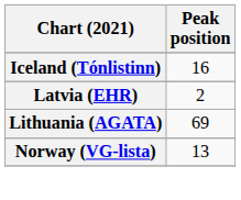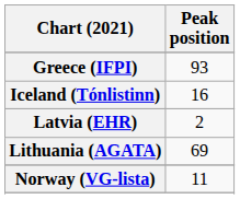 <table class="wikitable sortable plainrowheaders" style="text-align:center">
 <tr>
 <th scope="col">Chart (2021)</th>
 <th scope="col">Peak<br>position</th>
 </tr>
 <tr>
+</tr>
+<tr>
+<th scope="row">Greece (<a href='#'>IFPI</a>)</th>
+<td>93</td>
 </tr>
 <tr>
 <th scope="row">Iceland (<a href='#'>Tónlistinn</a>)</th>
 <td>16</td>
 </tr>
 <tr>
 </tr>
 <tr>
 <th scope="row">Latvia (<a href='#'>EHR</a>)</th>
 <td>2</td>
 </tr>
 <tr>
 <th scope="row">Lithuania (<a href='#'>AGATA</a>)</th>
 <td>69</td>
 </tr>
 <tr>
 </tr>
 <tr>
 <th scope="row">Norway (<a href='#'>VG-lista</a>)</th>
-<td>13</td>
+<td>11</td>
 </tr>
 <tr>
 </tr>
 <tr>
 </tr>
 <tr>
 </tr>
 </table>
